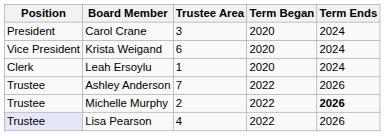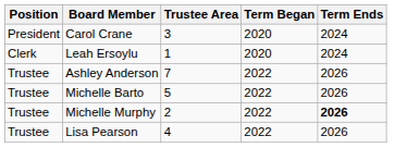 <table class="wikitable sortable">
 <tr>
 <th>Position</th>
 <th>Board Member</th>
 <th>Trustee Area</th>
 <th>Term Began</th>
 <th>Term Ends</th>
 </tr>
 <tr>
 <td>President</td>
 <td>Carol Crane</td>
 <td>3</td>
-<td>2020</td>
-<td>2024</td>
-</tr>
-<tr>
-<td>Vice President</td>
-<td>Krista Weigand</td>
-<td>6</td>
 <td>2020</td>
 <td>2024</td>
 </tr>
 <tr>
 <td>Clerk</td>
 <td>Leah Ersoylu</td>
 <td>1</td>
 <td>2020</td>
 <td>2024</td>
 </tr>
 <tr>
 <td>Trustee</td>
 <td>Ashley Anderson</td>
 <td>7</td>
 <td>2022</td>
 <td>2026</td>
 </tr>
 <tr>
 <td>Trustee</td>
+<td>Michelle Barto</td>
+<td>5</td>
+<td>2022</td>
+<td>2026</td>
+</tr>
+<tr>
+<td>Trustee</td>
 <td>Michelle Murphy</td>
 <td>2</td>
 <td>2022</td>
 <td><strong>2026</strong></td>
 </tr>
 <tr>
-<td style="background: lavender;">Trustee</td>
+<td>Trustee</td>
 <td>Lisa Pearson</td>
 <td>4</td>
 <td>2022</td>
 <td>2026</td>
 </tr>
 </table>
